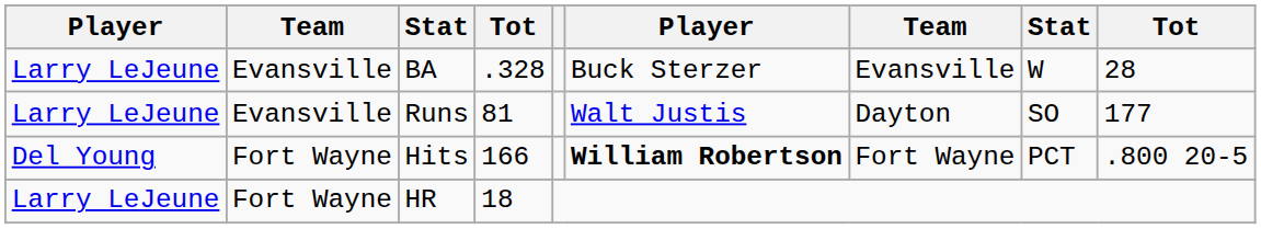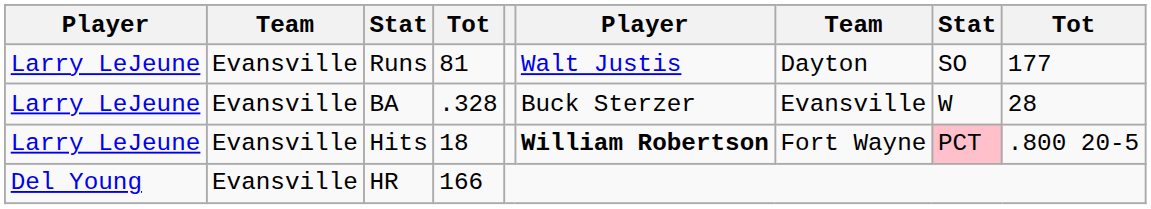 <table class="wikitable">
 <tr>
 <th>Player</th>
 <th>Team</th>
 <th>Stat</th>
 <th>Tot</th>
 <th></th>
 <th>Player</th>
 <th>Team</th>
 <th>Stat</th>
 <th>Tot</th>
 </tr>
 <tr>
 <td><a href='#'>Larry LeJeune</a></td>
 <td>Evansville</td>
+<td>Runs</td>
+<td>81</td>
+<td></td>
+<td><a href='#'>Walt Justis</a></td>
+<td>Dayton</td>
+<td>SO</td>
+<td>177</td>
+</tr>
+<tr>
+<td><a href='#'>Larry LeJeune</a></td>
+<td>Evansville</td>
 <td>BA</td>
 <td>.328</td>
 <td></td>
 <td>Buck Sterzer</td>
 <td>Evansville</td>
 <td>W</td>
 <td>28</td>
 </tr>
 <tr>
 <td><a href='#'>Larry LeJeune</a></td>
 <td>Evansville</td>
-<td>Runs</td>
-<td>81</td>
+<td>Hits</td>
+<td>18</td>
 <td></td>
-<td><a href='#'>Walt Justis</a></td>
-<td>Dayton</td>
-<td>SO</td>
-<td>177</td>
+<td><strong>William Robertson</strong></td>
+<td>Fort Wayne</td>
+<td style="background: pink;">PCT</td>
+<td>.800 20-5</td>
 </tr>
 <tr>
 <td><a href='#'>Del Young</a></td>
-<td>Fort Wayne</td>
-<td>Hits</td>
+<td>Evansville</td>
+<td>HR</td>
 <td>166</td>
-<td></td>
-<td><strong>William Robertson</strong></td>
-<td>Fort Wayne</td>
-<td>PCT</td>
-<td>.800 20-5</td>
-</tr>
-<tr>
-<td><a href='#'>Larry LeJeune</a></td>
-<td>Fort Wayne</td>
-<td>HR</td>
-<td>18</td>
 </tr>
 </table>
